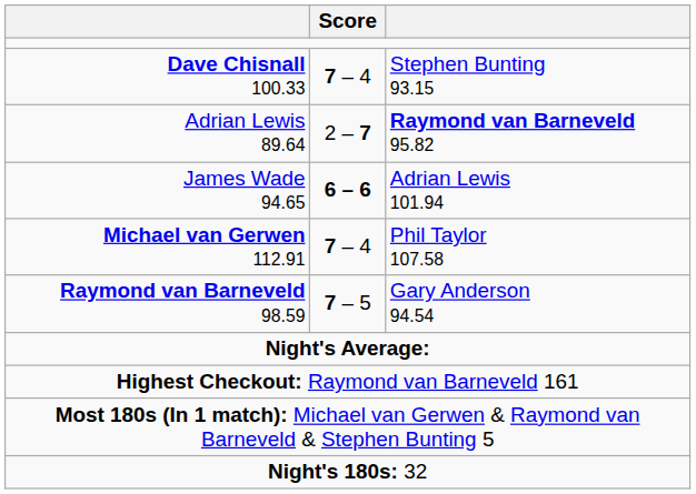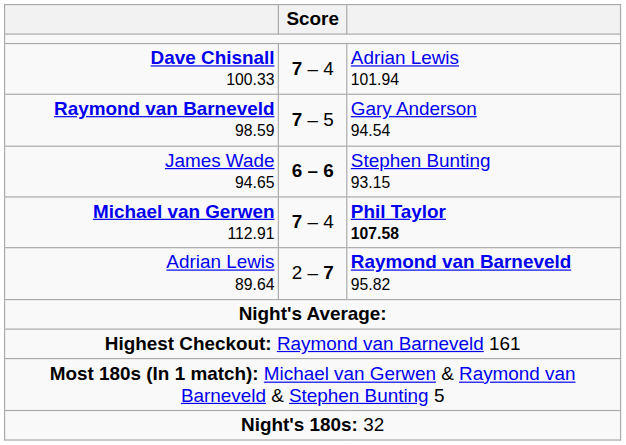 <table class=wikitable style="text-align:center">
 <tr>
 <th width=225></th>
 <th width=50>Score</th>
 <th width=225></th>
 </tr>
 <tr align=centre>
 <td colspan="3"></td>
 </tr>
 <tr align=left>
 <td align=right><strong><a href='#'>Dave Chisnall</a></strong>  <br><small><span>100.33</span></small></td>
 <td align=center><strong>7</strong> – 4</td>
+<td> <a href='#'>Adrian Lewis</a> <br><small><span>101.94</span></small></td>
+</tr>
+<tr align=left>
+<td align=right><strong><a href='#'>Raymond van Barneveld</a></strong>  <br><small><span>98.59</span></small></td>
+<td align=center><strong>7</strong> – 5</td>
+<td> <a href='#'>Gary Anderson</a> <br><small><span>94.54</span></small></td>
+</tr>
+<tr align=left>
+<td align=right><a href='#'>James Wade</a>  <br><small><span>94.65</span></small></td>
+<td align=center><strong>6 – 6</strong></td>
 <td> <a href='#'>Stephen Bunting</a> <br><small><span>93.15</span></small></td>
+</tr>
+<tr align=left>
+<td align=right><strong><a href='#'>Michael van Gerwen</a></strong>  <br><small><span>112.91</span></small></td>
+<td align=center><strong>7</strong> – 4</td>
+<td><strong> <a href='#'>Phil Taylor</a> <br><small><span>107.58</span></small></strong></td>
 </tr>
 <tr align=left>
 <td align=right><a href='#'>Adrian Lewis</a>  <br><small><span>89.64</span></small></td>
 <td align=center>2 – <strong>7</strong></td>
 <td> <strong><a href='#'>Raymond van Barneveld</a></strong> <br><small><span>95.82</span></small></td>
-</tr>
-<tr align=left>
-<td align=right><a href='#'>James Wade</a>  <br><small><span>94.65</span></small></td>
-<td align=center><strong>6 – 6</strong></td>
-<td> <a href='#'>Adrian Lewis</a> <br><small><span>101.94</span></small></td>
-</tr>
-<tr align=left>
-<td align=right><strong><a href='#'>Michael van Gerwen</a></strong>  <br><small><span>112.91</span></small></td>
-<td align=center><strong>7</strong> – 4</td>
-<td> <a href='#'>Phil Taylor</a> <br><small><span>107.58</span></small></td>
-</tr>
-<tr align=left>
-<td align=right><strong><a href='#'>Raymond van Barneveld</a></strong>  <br><small><span>98.59</span></small></td>
-<td align=center><strong>7</strong> – 5</td>
-<td> <a href='#'>Gary Anderson</a> <br><small><span>94.54</span></small></td>
 </tr>
 <tr align=center>
 <td colspan="3"><strong>Night's Average:</strong> </td>
 </tr>
 <tr align=center>
 <td colspan="3"><strong>Highest Checkout:</strong>  <a href='#'>Raymond van Barneveld</a> 161</td>
 </tr>
 <tr align=center>
 <td colspan="3"><strong>Most 180s (In 1 match):</strong>  <a href='#'>Michael van Gerwen</a> &  <a href='#'>Raymond van Barneveld</a> &  <a href='#'>Stephen Bunting</a> 5</td>
 </tr>
 <tr align=center>
 <td colspan="3"><strong>Night's 180s:</strong> 32</td>
 </tr>
 </table>
